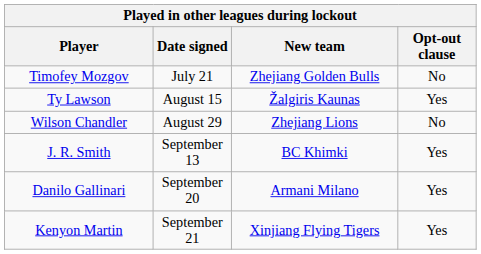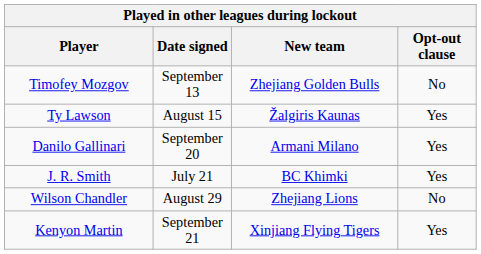 <table class="wikitable" style="text-align:center">
 <tr>
 <th colspan=4>Played in other leagues during lockout</th>
 </tr>
 <tr>
 <th style="width:160px">Player</th>
 <th style="width:80px">Date signed</th>
 <th style="width:180px">New team</th>
 <th style="width:80px">Opt-out clause</th>
 </tr>
 <tr>
 <td><a href='#'>Timofey Mozgov</a></td>
-<td>July 21</td>
+<td>September 13</td>
 <td><a href='#'>Zhejiang Golden Bulls</a> </td>
 <td>No</td>
 </tr>
 <tr>
 <td><a href='#'>Ty Lawson</a></td>
 <td>August 15</td>
 <td><a href='#'>Žalgiris Kaunas</a> </td>
 <td>Yes</td>
 </tr>
 <tr>
+<td><a href='#'>Danilo Gallinari</a></td>
+<td>September 20</td>
+<td><a href='#'>Armani Milano</a> </td>
+<td>Yes</td>
+</tr>
+<tr>
+<td><a href='#'>J. R. Smith</a></td>
+<td>July 21</td>
+<td><a href='#'>BC Khimki</a> </td>
+<td>Yes</td>
+</tr>
+<tr>
 <td><a href='#'>Wilson Chandler</a></td>
 <td>August 29</td>
 <td><a href='#'>Zhejiang Lions</a> </td>
 <td>No</td>
-</tr>
-<tr>
-<td><a href='#'>J. R. Smith</a></td>
-<td>September 13</td>
-<td><a href='#'>BC Khimki</a> </td>
-<td>Yes</td>
-</tr>
-<tr>
-<td><a href='#'>Danilo Gallinari</a></td>
-<td>September 20</td>
-<td><a href='#'>Armani Milano</a> </td>
-<td>Yes</td>
 </tr>
 <tr>
 <td><a href='#'>Kenyon Martin</a></td>
 <td>September 21</td>
 <td><a href='#'>Xinjiang Flying Tigers</a> </td>
 <td>Yes</td>
 </tr>
 </table>
